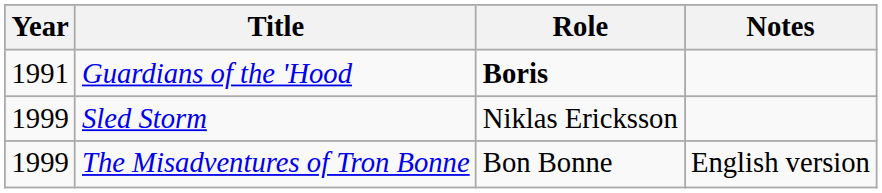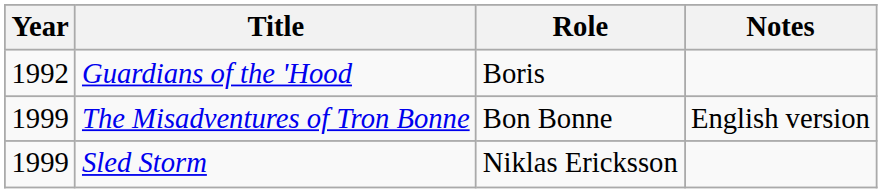 <table class="wikitable sortable">
 <tr>
 <th>Year</th>
 <th>Title</th>
 <th>Role</th>
 <th class="unsortable">Notes</th>
 </tr>
 <tr>
-<td>1991</td>
+<td>1992</td>
 <td><em><a href='#'>Guardians of the 'Hood</a></em></td>
-<td><strong>Boris</strong></td>
-<td></td>
-</tr>
-<tr>
-<td>1999</td>
-<td><em><a href='#'>Sled Storm</a></em></td>
-<td>Niklas Ericksson</td>
+<td>Boris</td>
 <td></td>
 </tr>
 <tr>
 <td>1999</td>
 <td data-sort-value="Misadventures of Tron Bonne, The"><em><a href='#'>The Misadventures of Tron Bonne</a></em></td>
 <td>Bon Bonne</td>
 <td>English version</td>
 </tr>
+<tr>
+<td>1999</td>
+<td><em><a href='#'>Sled Storm</a></em></td>
+<td>Niklas Ericksson</td>
+<td></td>
+</tr>
 </table>
